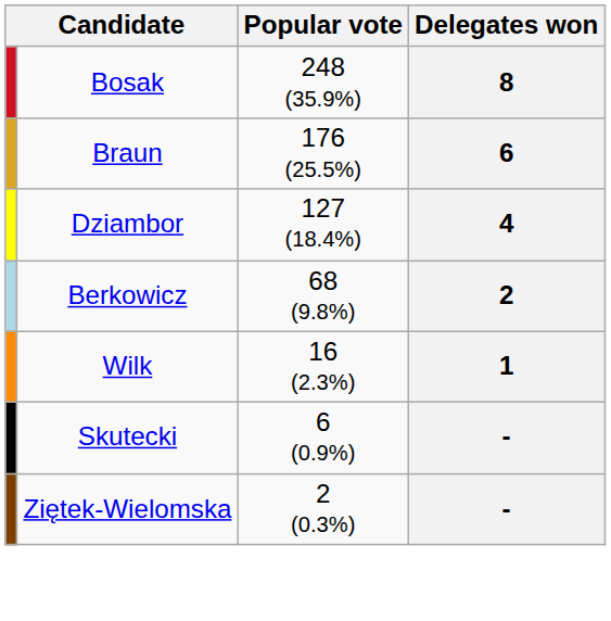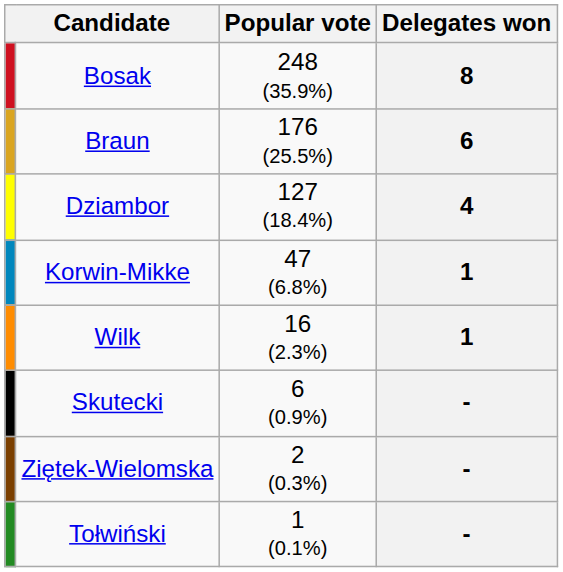 <table class="wikitable sortable" style="text-align:center;">
 <tr>
 <th colspan=2>Candidate</th>
 <th>Popular vote</th>
 <th>Delegates won</th>
 </tr>
 <tr>
 <td style="background:#CF1020;"></td>
 <td><a href='#'>Bosak</a></td>
 <td>248<br><small>(35.9%)</small></td>
 <th scope="row" data-sort-value="8">8</th>
 </tr>
 <tr>
 <td style="background:#DAA520;"></td>
 <td><a href='#'>Braun</a></td>
 <td>176<br><small>(25.5%)</small></td>
 <th scope="row" data-sort-value="6">6</th>
 </tr>
 <tr>
 <td style="background:#FFFF00;"></td>
 <td><a href='#'>Dziambor</a></td>
 <td>127<br><small>(18.4%)</small></td>
 <th scope="row" data-sort-value="4">4</th>
 </tr>
 <tr>
-<td style="background:#ADD8E6;"></td>
-<td><a href='#'>Berkowicz</a></td>
-<td>68<br><small>(9.8%)</small></td>
-<th scope="row" data-sort-value="2">2</th>
+<td style="background:#0087BD;"></td>
+<td><a href='#'>Korwin-Mikke</a></td>
+<td>47<br><small>(6.8%)</small></td>
+<th scope="row" data-sort-value="1">1</th>
 </tr>
 <tr>
 <td style="background:#FF8C00;"></td>
 <td><a href='#'>Wilk</a></td>
 <td>16<br><small>(2.3%)</small></td>
 <th scope="row" data-sort-value="1">1</th>
 </tr>
 <tr>
 <td style="background:#000000;"></td>
 <td><a href='#'>Skutecki</a></td>
 <td>6<br><small>(0.9%)</small></td>
 <th scope="row" data-sort-value="-">-</th>
 </tr>
 <tr>
 <td style="background:#7B3F00;"></td>
 <td><a href='#'>Ziętek-Wielomska</a></td>
 <td>2<br><small>(0.3%)</small></td>
 <th scope="row" data-sort-value="-">-</th>
 </tr>
+<tr>
+<td style="background:#228B22;"></td>
+<td><a href='#'>Tołwiński</a></td>
+<td>1<br><small>(0.1%)</small></td>
+<th scope="row" data-sort-value="-">-</th>
+</tr>
 </table>
